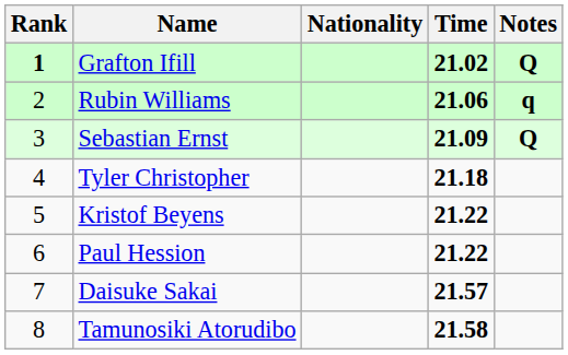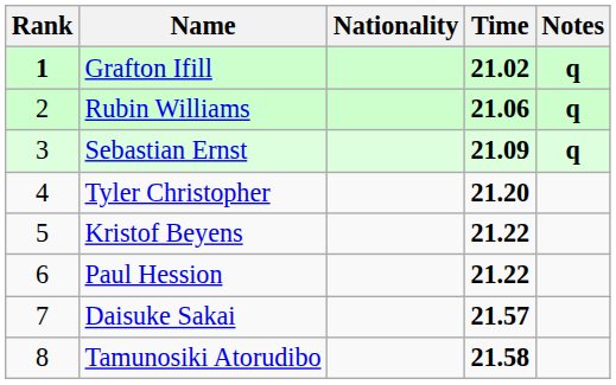 <table class="wikitable sortable" style="text-align:center">
 <tr>
 <th>Rank</th>
 <th>Name</th>
 <th>Nationality</th>
 <th>Time</th>
 <th>Notes</th>
 </tr>
 <tr bgcolor=ccffcc>
 <td><strong>1</strong></td>
 <td align=left><a href='#'>Grafton Ifill</a></td>
 <td align=left></td>
 <td><strong>21.02</strong></td>
-<td><strong>Q</strong></td>
+<td><strong>q</strong></td>
 </tr>
 <tr bgcolor=ccffcc>
 <td>2</td>
 <td align=left><a href='#'>Rubin Williams</a></td>
 <td align=left></td>
 <td><strong>21.06</strong></td>
 <td><strong>q</strong></td>
 </tr>
 <tr bgcolor=ddffdd>
 <td>3</td>
 <td align=left><a href='#'>Sebastian Ernst</a></td>
 <td align=left></td>
 <td><strong>21.09</strong></td>
-<td><strong>Q</strong></td>
+<td><strong>q</strong></td>
 </tr>
 <tr>
 <td>4</td>
 <td align=left><a href='#'>Tyler Christopher</a></td>
 <td align=left></td>
-<td><strong>21.18</strong></td>
+<td><strong>21.20</strong></td>
 <td></td>
 </tr>
 <tr>
 <td>5</td>
 <td align=left><a href='#'>Kristof Beyens</a></td>
 <td align=left></td>
 <td><strong>21.22</strong></td>
 <td></td>
 </tr>
 <tr>
 <td>6</td>
 <td align=left><a href='#'>Paul Hession</a></td>
 <td align=left></td>
 <td><strong>21.22</strong></td>
 <td></td>
 </tr>
 <tr>
 <td>7</td>
 <td align=left><a href='#'>Daisuke Sakai</a></td>
 <td align=left></td>
 <td><strong>21.57</strong></td>
 <td></td>
 </tr>
 <tr>
 <td>8</td>
 <td align=left><a href='#'>Tamunosiki Atorudibo</a></td>
 <td align=left></td>
 <td><strong>21.58</strong></td>
 <td></td>
 </tr>
 </table>
